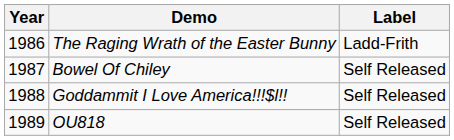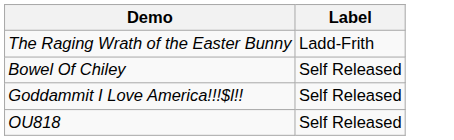 <table class="wikitable">
 <tr>
-<th>Year</th>
 <th>Demo</th>
 <th>Label</th>
 </tr>
 <tr>
-<td>1986</td>
 <td><em>The Raging Wrath of the Easter Bunny</em></td>
 <td>Ladd-Frith</td>
 </tr>
 <tr>
-<td>1987</td>
 <td><em>Bowel Of Chiley</em></td>
 <td>Self Released</td>
 </tr>
 <tr>
-<td>1988</td>
 <td><em>Goddammit I Love America!!!$ɫ!!</em></td>
 <td>Self Released</td>
 </tr>
 <tr>
-<td>1989</td>
 <td><em>OU818</em></td>
 <td>Self Released</td>
 </tr>
 </table>
